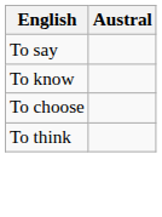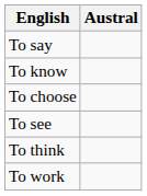 <table class="wikitable">
 <tr>
 <th>English</th>
 <th>Austral</th>
 </tr>
 <tr>
 <td>To say</td>
 <td></td>
 </tr>
 <tr>
 <td>To know</td>
 <td></td>
 </tr>
 <tr>
 <td>To choose</td>
 <td></td>
 </tr>
 <tr>
+<td>To see</td>
+<td></td>
+</tr>
+<tr>
 <td>To think</td>
 <td></td>
 </tr>
+<tr>
+<td>To work</td>
+<td></td>
+</tr>
 </table>
